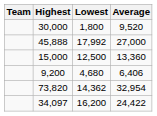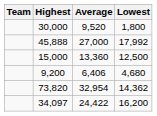 <table class="wikitable sortable">
 <tr>
 <th>Team</th>
 <th>Highest</th>
+<th>Average</th>
 <th>Lowest</th>
-<th>Average</th>
 </tr>
 <tr>
 <td></td>
 <td align="center">30,000</td>
+<td align="center">9,520</td>
 <td align="center">1,800</td>
-<td align="center">9,520</td>
 </tr>
 <tr>
 <td></td>
 <td align="center">45,888</td>
+<td align="center">27,000</td>
 <td align="center">17,992</td>
-<td align="center">27,000</td>
 </tr>
 <tr>
 <td></td>
 <td align="center">15,000</td>
+<td align="center">13,360</td>
 <td align="center">12,500</td>
-<td align="center">13,360</td>
 </tr>
 <tr>
 <td></td>
 <td align="center">9,200</td>
+<td align="center">6,406</td>
 <td align="center">4,680</td>
-<td align="center">6,406</td>
 </tr>
 <tr>
 <td></td>
 <td align="center">73,820</td>
+<td align="center">32,954</td>
 <td align="center">14,362</td>
-<td align="center">32,954</td>
 </tr>
 <tr>
 <td></td>
 <td align="center">34,097</td>
+<td align="center">24,422</td>
 <td align="center">16,200</td>
-<td align="center">24,422</td>
 </tr>
 </table>
